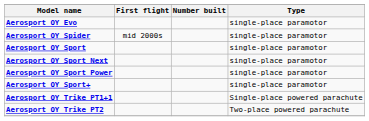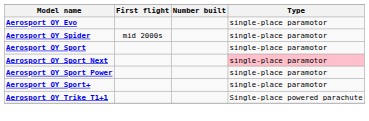 <table class="wikitable" align=center style="font-size:90%;">
 <tr>
 </tr>
 <tr style="background:#efefef;">
 <th>Model name</th>
 <th>First flight</th>
 <th>Number built</th>
 <th>Type</th>
 </tr>
 <tr>
 <td align=left><strong><a href='#'>Aerosport OY Evo</a></strong></td>
 <td align=center></td>
 <td align=center></td>
 <td align=left>single-place paramotor</td>
 </tr>
 <tr>
 <td align=left><strong><a href='#'>Aerosport OY Spider</a></strong></td>
 <td align=center>mid 2000s</td>
 <td align=center></td>
 <td align=left>single-place paramotor</td>
 </tr>
 <tr>
 <td align=left><strong><a href='#'>Aerosport OY Sport</a></strong></td>
 <td align=center></td>
 <td align=center></td>
 <td align=left>single-place paramotor</td>
 </tr>
 <tr>
 <td align=left><strong><a href='#'>Aerosport OY Sport Next</a></strong></td>
 <td align=center></td>
 <td align=center></td>
-<td align=left>single-place paramotor</td>
+<td align=left style="background: pink;">single-place paramotor</td>
 </tr>
 <tr>
 <td align=left><strong><a href='#'>Aerosport OY Sport Power</a></strong></td>
 <td align=center></td>
 <td align=center></td>
 <td align=left>single-place paramotor</td>
 </tr>
 <tr>
 <td align=left><strong><a href='#'>Aerosport OY Sport+</a></strong></td>
 <td align=center></td>
 <td align=center></td>
 <td align=left>single-place paramotor</td>
 </tr>
 <tr>
-<td align=left><strong><a href='#'>Aerosport OY Trike PT1+1</a></strong></td>
+<td align=left><strong><a href='#'>Aerosport OY Trike T1+1</a></strong></td>
 <td align=center></td>
 <td align=center></td>
 <td align=left>Single-place powered parachute</td>
 </tr>
 <tr>
-<td align=left><strong><a href='#'>Aerosport OY Trike PT2</a></strong></td>
-<td align=center></td>
-<td align=center></td>
-<td align=left>Two-place powered parachute</td>
-</tr>
-<tr>
 </tr>
 </table>
